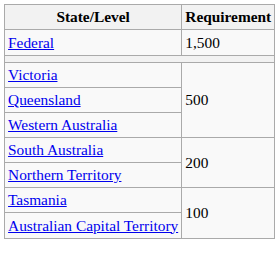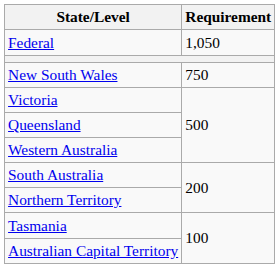 <table class="wikitable" style="font-size:96%" style="text-align:center">
 <tr>
 <th>State/Level</th>
 <th>Requirement</th>
 </tr>
 <tr>
 <td align=left> <a href='#'>Federal</a></td>
-<td>1,500</td>
+<td>1,050</td>
 </tr>
 <tr>
 <th colspan="2"></th>
+</tr>
+<tr>
+<td align=left> <a href='#'>New South Wales</a></td>
+<td>750</td>
 </tr>
 <tr>
 <td align=left> <a href='#'>Victoria</a></td>
 <td rowspan=3>500</td>
 </tr>
 <tr>
 <td align=left> <a href='#'>Queensland</a></td>
 </tr>
 <tr>
 <td align=left> <a href='#'>Western Australia</a></td>
 </tr>
 <tr>
 <td align=left> <a href='#'>South Australia</a></td>
 <td rowspan=2>200</td>
 </tr>
 <tr>
 <td align=left> <a href='#'>Northern Territory</a></td>
 </tr>
 <tr>
 <td align=left> <a href='#'>Tasmania</a></td>
 <td rowspan=2>100</td>
 </tr>
 <tr>
 <td align=left> <a href='#'>Australian Capital Territory</a></td>
 </tr>
 </table>
